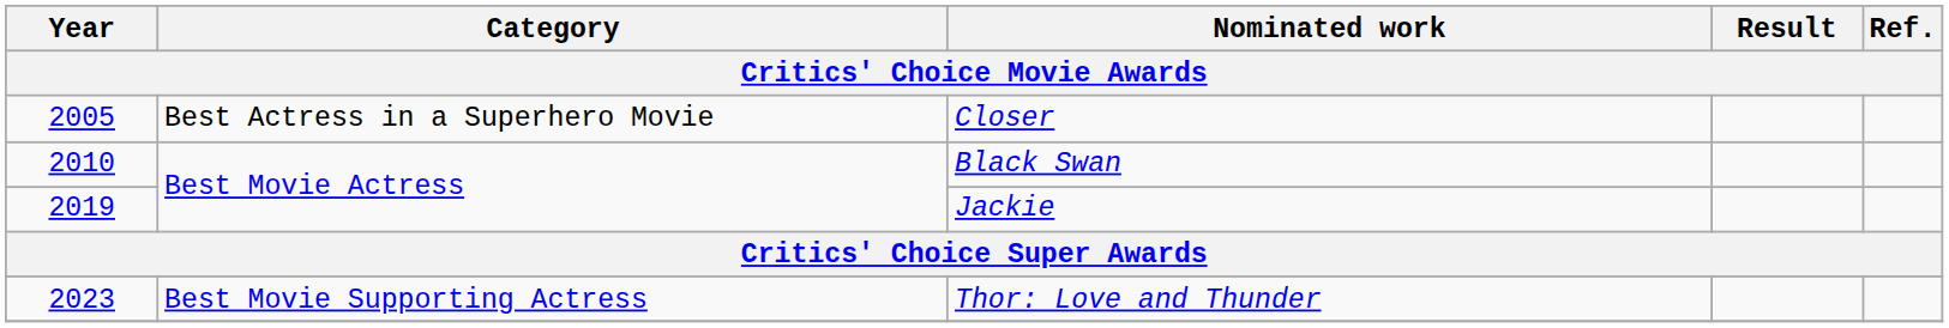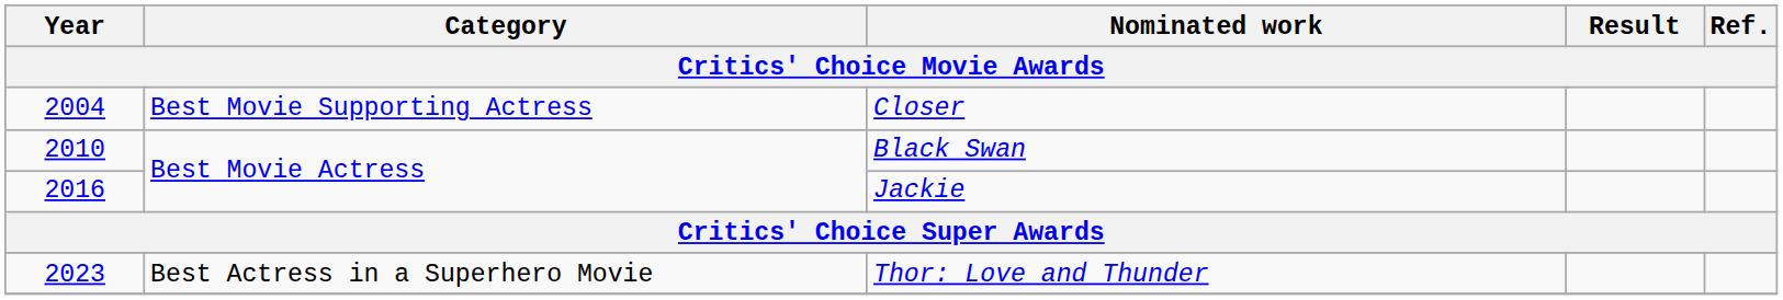 <table class=wikitable>
 <tr>
 <th scope="col" style="width:5em;">Year</th>
 <th scope="col" style="width:28em;">Category</th>
 <th scope="col" style="width:27em;">Nominated work</th>
 <th scope="col" style="width:5em;">Result</th>
 <th>Ref.</th>
 </tr>
 <tr>
 <th colspan="5" scope="row"><a href='#'>Critics' Choice Movie Awards</a></th>
 </tr>
 <tr>
-<td style="text-align:center;"><a href='#'>2005</a></td>
-<td>Best Actress in a Superhero Movie</td>
+<td style="text-align:center;"><a href='#'>2004</a></td>
+<td><a href='#'>Best Movie Supporting Actress</a></td>
 <td><em><a href='#'>Closer</a></em></td>
 <td></td>
 <td style="text-align:center;"></td>
 </tr>
 <tr>
 <td style="text-align:center;"><a href='#'>2010</a></td>
 <td rowspan="2" scope="row"><a href='#'>Best Movie Actress</a></td>
 <td><em><a href='#'>Black Swan</a></em></td>
 <td></td>
 <td style="text-align:center;"></td>
 </tr>
 <tr>
-<td style="text-align:center;"><a href='#'>2019</a></td>
+<td style="text-align:center;"><a href='#'>2016</a></td>
 <td><em><a href='#'>Jackie</a></em></td>
 <td></td>
 <td style="text-align:center;"></td>
 </tr>
 <tr>
 <th colspan=5><a href='#'>Critics' Choice Super Awards</a></th>
 </tr>
 <tr>
 <td style="text-align:center;"><a href='#'>2023</a></td>
-<td><a href='#'>Best Movie Supporting Actress</a></td>
+<td>Best Actress in a Superhero Movie</td>
 <td><em><a href='#'>Thor: Love and Thunder</a></em></td>
 <td></td>
 <td style="text-align:center;"></td>
 </tr>
 <tr>
 </tr>
 </table>
